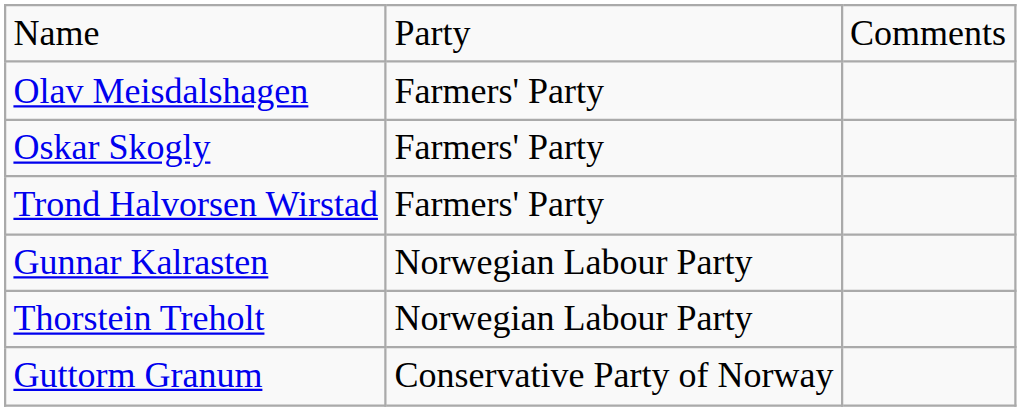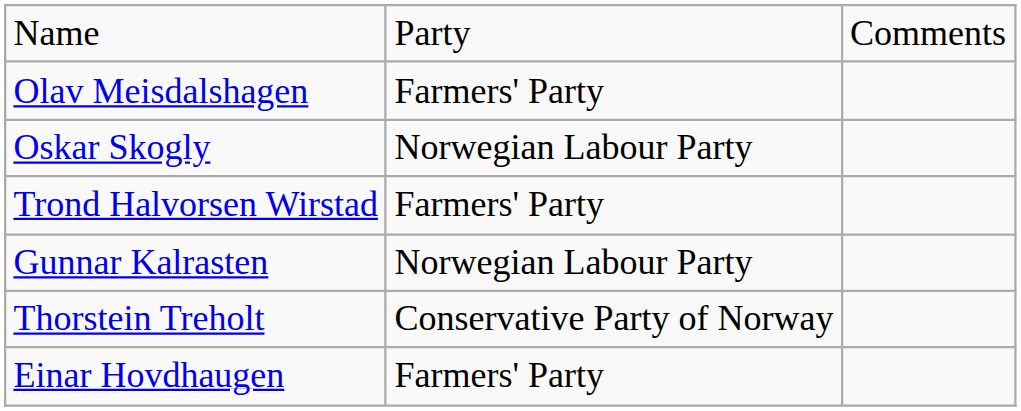 <table class="wikitable">
 <tr>
 <td>Name</td>
 <td>Party</td>
 <td>Comments</td>
 </tr>
 <tr>
 <td><a href='#'>Olav Meisdalshagen</a></td>
 <td>Farmers' Party</td>
 <td></td>
 </tr>
 <tr>
 <td><a href='#'>Oskar Skogly</a></td>
-<td>Farmers' Party</td>
+<td>Norwegian Labour Party</td>
 <td></td>
 </tr>
 <tr>
 <td><a href='#'>Trond Halvorsen Wirstad</a></td>
 <td>Farmers' Party</td>
 <td></td>
 </tr>
 <tr>
 <td><a href='#'>Gunnar Kalrasten</a></td>
 <td>Norwegian Labour Party</td>
 <td></td>
 </tr>
 <tr>
 <td><a href='#'>Thorstein Treholt</a></td>
-<td>Norwegian Labour Party</td>
+<td>Conservative Party of Norway</td>
 <td></td>
 </tr>
 <tr>
-<td><a href='#'>Guttorm Granum</a></td>
-<td>Conservative Party of Norway</td>
+<td><a href='#'>Einar Hovdhaugen</a></td>
+<td>Farmers' Party</td>
 <td></td>
 </tr>
 </table>
